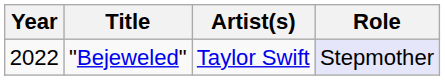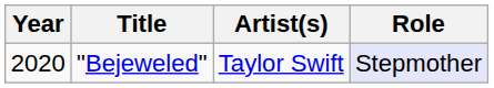 <table class="wikitable sortable">
 <tr>
 <th>Year</th>
 <th>Title</th>
 <th class="unsortable">Artist(s)</th>
 <th>Role</th>
 </tr>
 <tr>
-<td>2022</td>
+<td>2020</td>
 <td>"<a href='#'>Bejeweled</a>"</td>
 <td><a href='#'>Taylor Swift</a></td>
 <td style="background: lavender;">Stepmother</td>
 </tr>
 </table>
